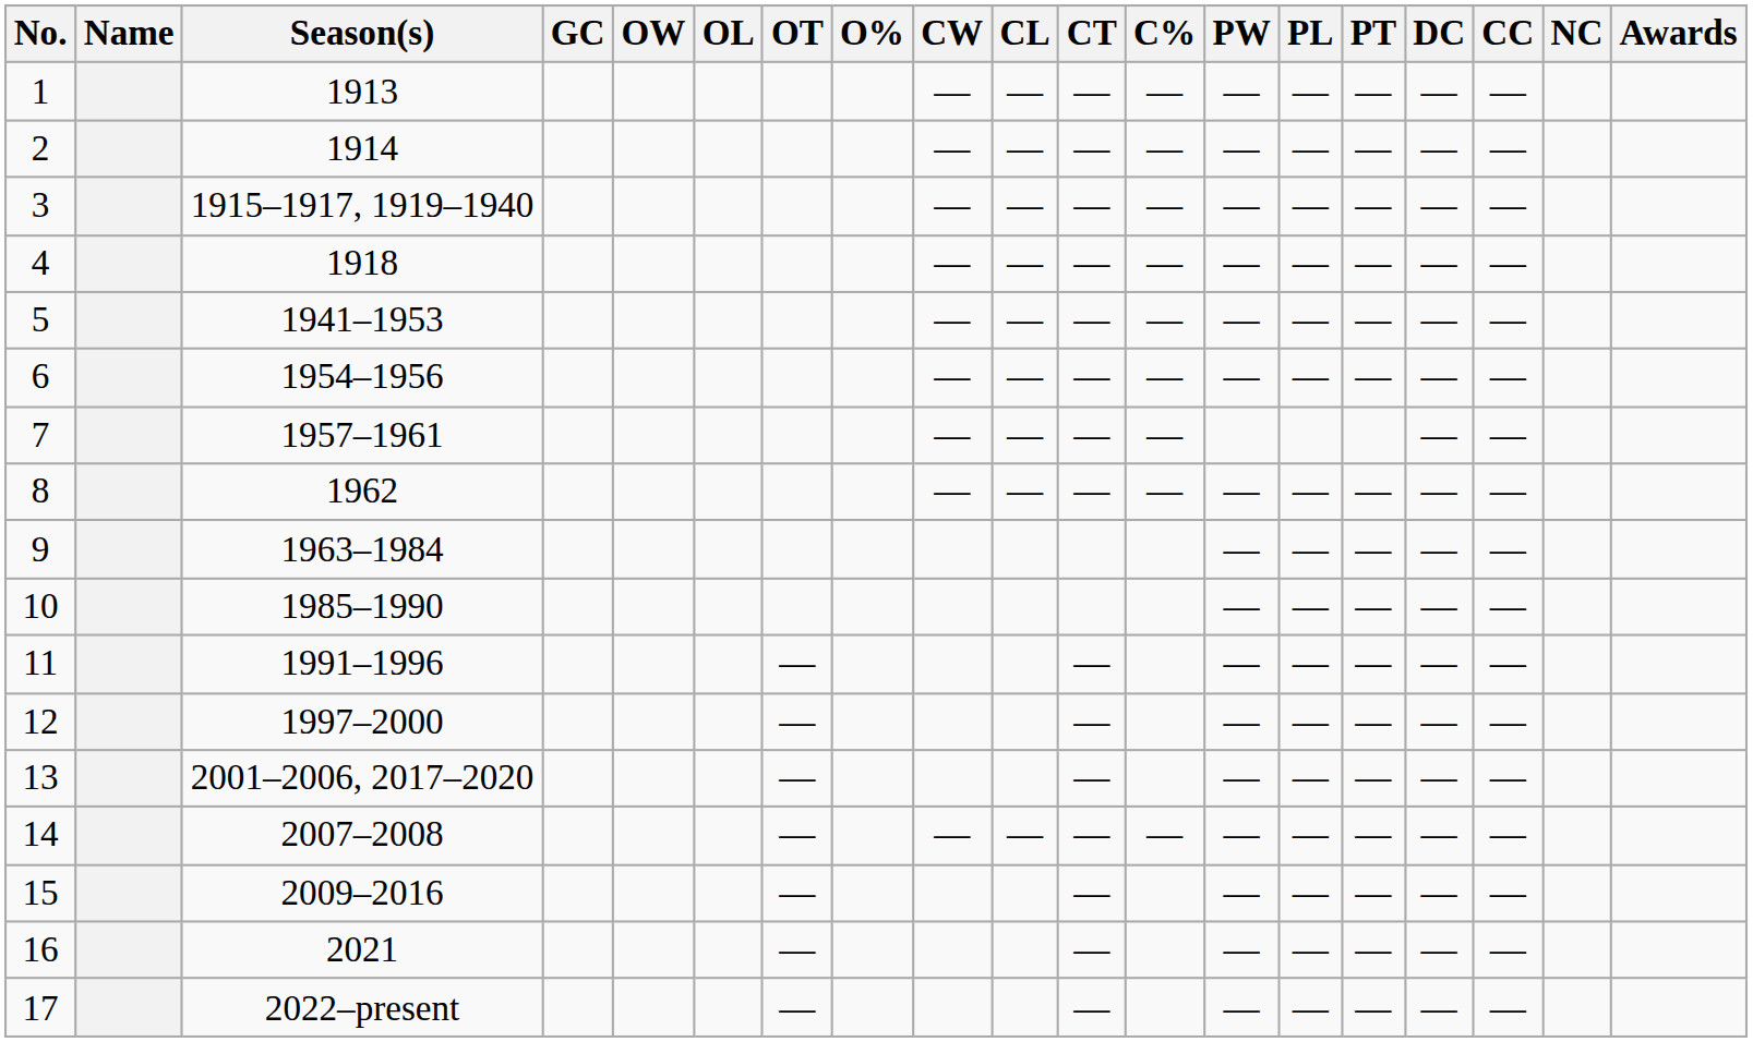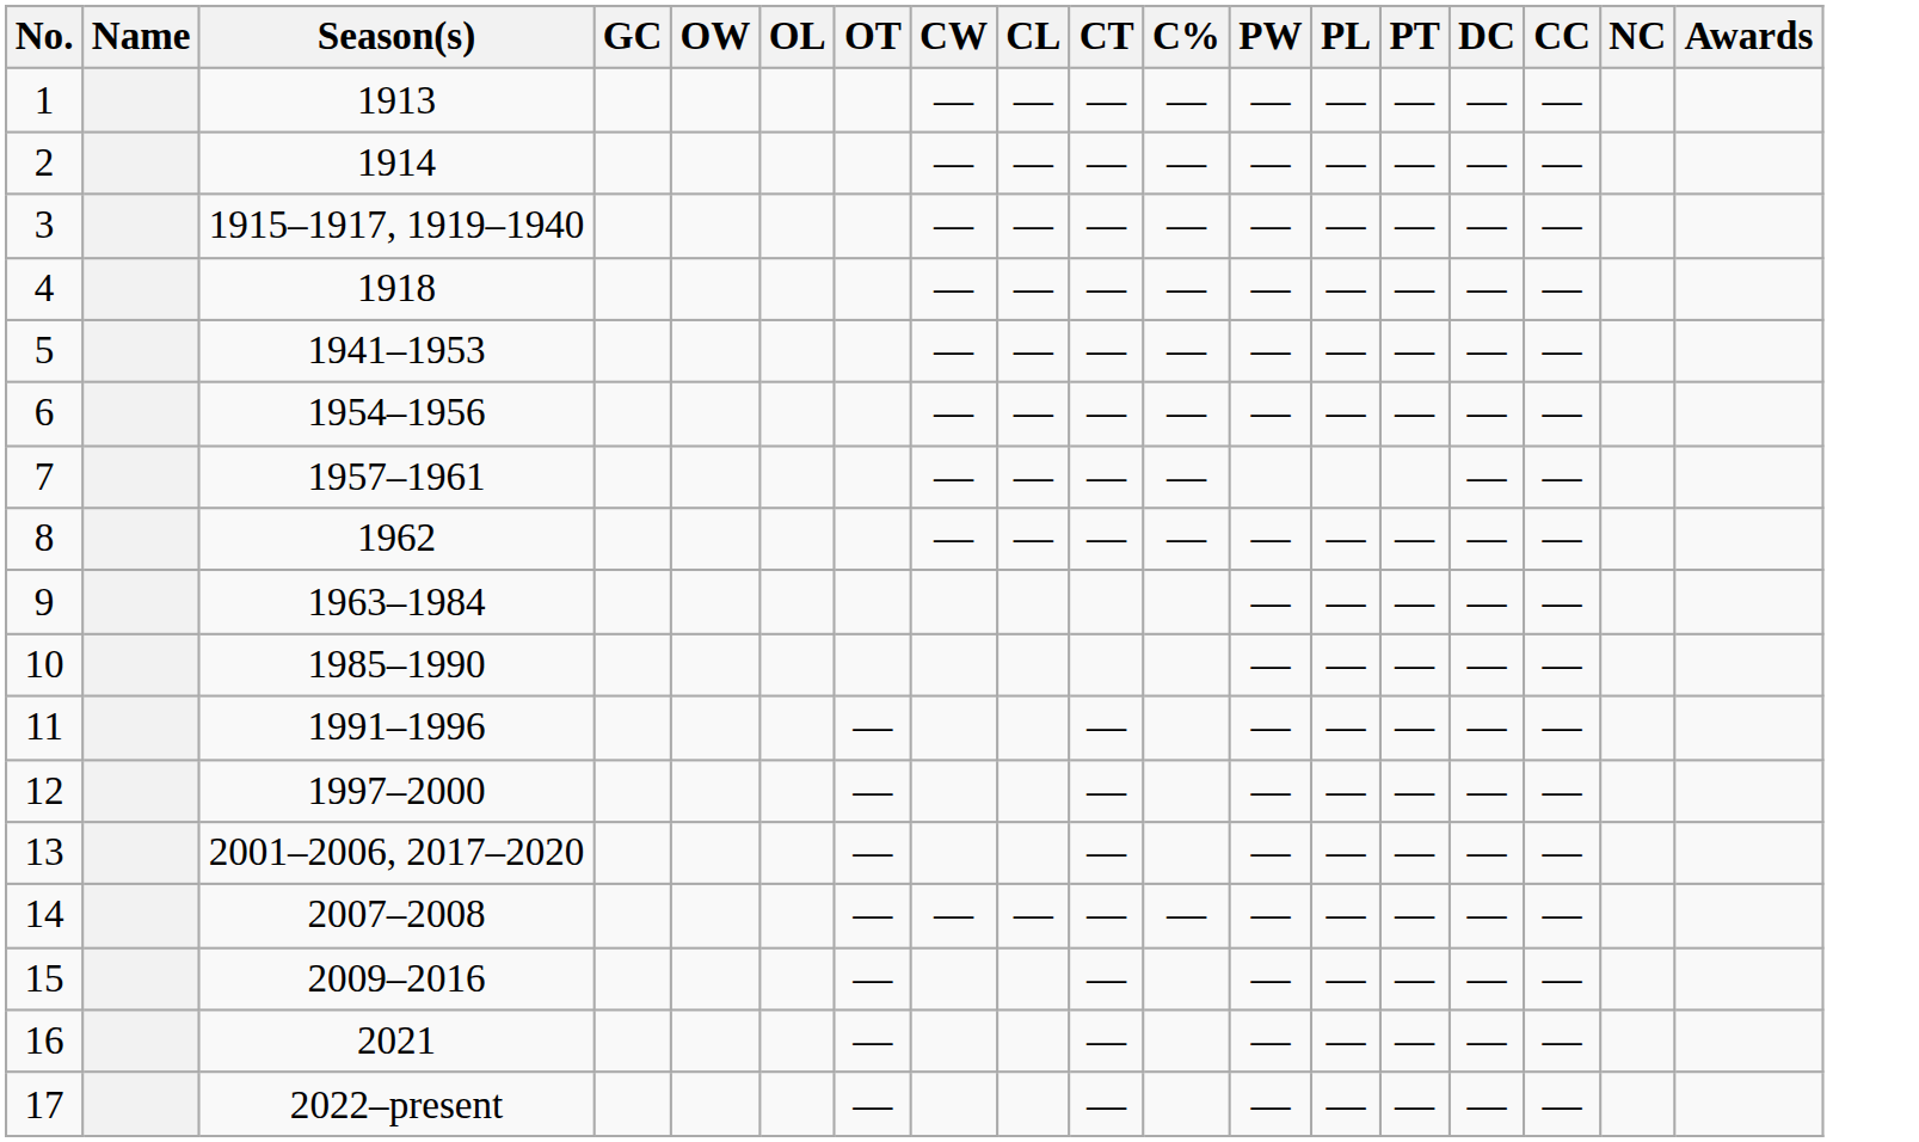 <table class="wikitable sortable" style="text-align:center">
 <tr>
 <th scope="col" class="unsortable">No.</th>
 <th scope="col">Name</th>
 <th scope="col">Season(s)</th>
 <th scope="col">GC</th>
 <th scope="col">OW</th>
 <th scope="col">OL</th>
 <th scope="col">OT</th>
-<th scope="col">O%</th>
 <th scope="col">CW</th>
 <th scope="col">CL</th>
 <th scope="col">CT</th>
 <th scope="col">C%</th>
 <th scope="col">PW</th>
 <th scope="col">PL</th>
 <th scope="col">PT</th>
 <th scope="col">DC</th>
 <th scope="col">CC</th>
 <th scope="col">NC</th>
 <th scope="col" class="unsortable">Awards</th>
 </tr>
 <tr>
 <td>1</td>
 <th scope="row"></th>
 <td>1913</td>
-<td></td>
 <td></td>
 <td></td>
 <td></td>
 <td></td>
 <td>—</td>
 <td>—</td>
 <td>—</td>
 <td>—</td>
 <td>—</td>
 <td>—</td>
 <td>—</td>
 <td>—</td>
 <td>—</td>
 <td></td>
 <td></td>
 </tr>
 <tr>
 <td>2</td>
 <th scope="row"></th>
 <td>1914</td>
 <td></td>
 <td></td>
 <td></td>
 <td></td>
-<td></td>
 <td>—</td>
 <td>—</td>
 <td>—</td>
 <td>—</td>
 <td>—</td>
 <td>—</td>
 <td>—</td>
 <td>—</td>
 <td>—</td>
 <td></td>
 <td></td>
 </tr>
 <tr>
 <td>3</td>
 <th scope="row"></th>
 <td>1915–1917, 1919–1940</td>
-<td></td>
 <td></td>
 <td></td>
 <td></td>
 <td></td>
 <td>—</td>
 <td>—</td>
 <td>—</td>
 <td>—</td>
 <td>—</td>
 <td>—</td>
 <td>—</td>
 <td>—</td>
 <td>—</td>
 <td></td>
 <td></td>
 </tr>
 <tr>
 <td>4</td>
 <th scope="row"></th>
 <td>1918</td>
 <td></td>
 <td></td>
 <td></td>
 <td></td>
-<td></td>
 <td>—</td>
 <td>—</td>
 <td>—</td>
 <td>—</td>
 <td>—</td>
 <td>—</td>
 <td>—</td>
 <td>—</td>
 <td>—</td>
 <td></td>
 <td></td>
 </tr>
 <tr>
 <td>5</td>
 <th scope="row"></th>
 <td>1941–1953</td>
-<td></td>
 <td></td>
 <td></td>
 <td></td>
 <td></td>
 <td>—</td>
 <td>—</td>
 <td>—</td>
 <td>—</td>
 <td>—</td>
 <td>—</td>
 <td>—</td>
 <td>—</td>
 <td>—</td>
 <td></td>
 <td></td>
 </tr>
 <tr>
 <td>6</td>
 <th scope="row"></th>
 <td>1954–1956</td>
 <td></td>
 <td></td>
 <td></td>
 <td></td>
-<td></td>
 <td>—</td>
 <td>—</td>
 <td>—</td>
 <td>—</td>
 <td>—</td>
 <td>—</td>
 <td>—</td>
 <td>—</td>
 <td>—</td>
 <td></td>
 <td></td>
 </tr>
 <tr>
 <td>7</td>
 <th scope="row"></th>
 <td>1957–1961</td>
 <td></td>
 <td></td>
 <td></td>
 <td></td>
-<td></td>
 <td>—</td>
 <td>—</td>
 <td>—</td>
 <td>—</td>
 <td></td>
 <td></td>
 <td></td>
 <td>—</td>
 <td>—</td>
 <td></td>
 <td></td>
 </tr>
 <tr>
 <td>8</td>
 <th scope="row"></th>
 <td>1962</td>
-<td></td>
 <td></td>
 <td></td>
 <td></td>
 <td></td>
 <td>—</td>
 <td>—</td>
 <td>—</td>
 <td>—</td>
 <td>—</td>
 <td>—</td>
 <td>—</td>
 <td>—</td>
 <td>—</td>
 <td></td>
 <td></td>
 </tr>
 <tr>
 <td>9</td>
 <th scope="row"></th>
 <td>1963–1984</td>
 <td></td>
 <td></td>
 <td></td>
 <td></td>
 <td></td>
 <td></td>
 <td></td>
 <td></td>
-<td></td>
 <td>—</td>
 <td>—</td>
 <td>—</td>
 <td>—</td>
 <td>—</td>
 <td></td>
 <td></td>
 </tr>
 <tr>
 <td>10</td>
 <th scope="row"></th>
 <td>1985–1990</td>
-<td></td>
 <td></td>
 <td></td>
 <td></td>
 <td></td>
 <td></td>
 <td></td>
 <td></td>
 <td></td>
 <td>—</td>
 <td>—</td>
 <td>—</td>
 <td>—</td>
 <td>—</td>
 <td></td>
 <td></td>
 </tr>
 <tr>
 <td>11</td>
 <th scope="row"></th>
 <td>1991–1996</td>
 <td></td>
 <td></td>
 <td></td>
 <td>—</td>
 <td></td>
 <td></td>
-<td></td>
 <td>—</td>
 <td></td>
 <td>—</td>
 <td>—</td>
 <td>—</td>
 <td>—</td>
 <td>—</td>
 <td></td>
 <td></td>
 </tr>
 <tr>
 <td>12</td>
 <th scope="row"></th>
 <td>1997–2000</td>
 <td></td>
 <td></td>
 <td></td>
 <td>—</td>
-<td></td>
 <td></td>
 <td></td>
 <td>—</td>
 <td></td>
 <td>—</td>
 <td>—</td>
 <td>—</td>
 <td>—</td>
 <td>—</td>
 <td></td>
 <td></td>
 </tr>
 <tr>
 <td>13</td>
 <th scope="row"></th>
 <td>2001–2006, 2017–2020</td>
 <td></td>
 <td></td>
 <td></td>
 <td>—</td>
 <td></td>
 <td></td>
-<td></td>
 <td>—</td>
 <td></td>
 <td>—</td>
 <td>—</td>
 <td>—</td>
 <td>—</td>
 <td>—</td>
 <td></td>
 <td></td>
 </tr>
 <tr>
 <td>14</td>
 <th scope="row"></th>
 <td>2007–2008</td>
 <td></td>
 <td></td>
 <td></td>
 <td>—</td>
-<td></td>
 <td>—</td>
 <td>—</td>
 <td>—</td>
 <td>—</td>
 <td>—</td>
 <td>—</td>
 <td>—</td>
 <td>—</td>
 <td>—</td>
 <td></td>
 <td></td>
 </tr>
 <tr>
 <td>15</td>
 <th scope="row"></th>
 <td>2009–2016</td>
 <td></td>
 <td></td>
 <td></td>
 <td>—</td>
 <td></td>
 <td></td>
-<td></td>
 <td>—</td>
 <td></td>
 <td>—</td>
 <td>—</td>
 <td>—</td>
 <td>—</td>
 <td>—</td>
 <td></td>
 <td></td>
 </tr>
 <tr>
 <td>16</td>
 <th scope="row"></th>
 <td>2021</td>
 <td></td>
 <td></td>
 <td></td>
 <td>—</td>
-<td></td>
 <td></td>
 <td></td>
 <td>—</td>
 <td></td>
 <td>—</td>
 <td>—</td>
 <td>—</td>
 <td>—</td>
 <td>—</td>
 <td></td>
 <td></td>
 </tr>
 <tr>
 <td>17</td>
 <th scope="row"></th>
 <td>2022–present</td>
 <td></td>
 <td></td>
 <td></td>
 <td>—</td>
 <td></td>
 <td></td>
-<td></td>
 <td>—</td>
 <td></td>
 <td>—</td>
 <td>—</td>
 <td>—</td>
 <td>—</td>
 <td>—</td>
 <td></td>
 <td></td>
 </tr>
 </table>
